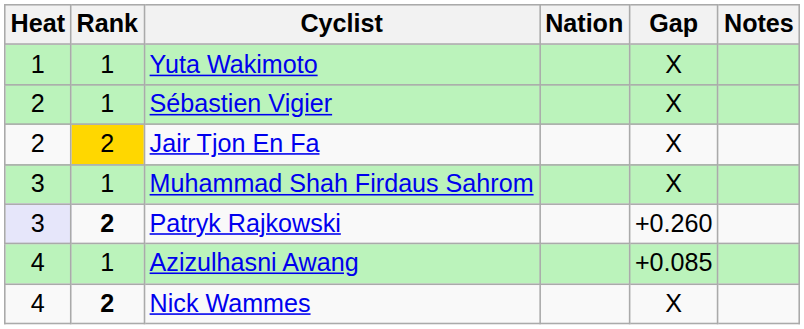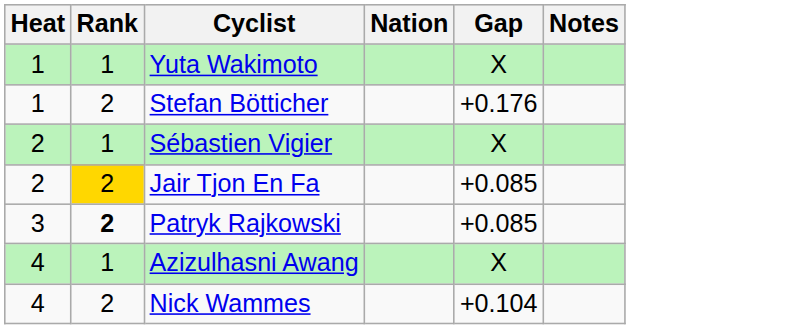 <table class="wikitable sortable" style="text-align:center">
 <tr>
 <th>Heat</th>
 <th>Rank</th>
 <th>Cyclist</th>
 <th>Nation</th>
 <th>Gap</th>
 <th>Notes</th>
 </tr>
 <tr bgcolor=#bbf3bb>
 <td>1</td>
 <td>1</td>
 <td align=left><a href='#'>Yuta Wakimoto</a></td>
 <td align=left></td>
 <td>X</td>
 <td></td>
 </tr>
+<tr>
+<td>1</td>
+<td>2</td>
+<td align=left><a href='#'>Stefan Bötticher</a></td>
+<td align=left></td>
+<td>+0.176</td>
+<td></td>
+</tr>
 <tr bgcolor=#bbf3bb>
 <td>2</td>
 <td>1</td>
 <td align=left><a href='#'>Sébastien Vigier</a></td>
 <td align=left></td>
 <td>X</td>
 <td></td>
 </tr>
 <tr>
 <td>2</td>
 <td style="background: gold;">2</td>
 <td align=left><a href='#'>Jair Tjon En Fa</a></td>
 <td align=left></td>
-<td>X</td>
-<td></td>
-</tr>
-<tr bgcolor=#bbf3bb>
-<td>3</td>
-<td>1</td>
-<td align=left><a href='#'>Muhammad Shah Firdaus Sahrom</a></td>
-<td align=left></td>
-<td>X</td>
+<td>+0.085</td>
 <td></td>
 </tr>
 <tr>
-<td style="background: lavender;">3</td>
+<td>3</td>
 <td><strong>2</strong></td>
 <td align=left><a href='#'>Patryk Rajkowski</a></td>
 <td align=left></td>
-<td>+0.260</td>
+<td>+0.085</td>
 <td></td>
 </tr>
 <tr bgcolor=#bbf3bb>
 <td>4</td>
 <td>1</td>
 <td align=left><a href='#'>Azizulhasni Awang</a></td>
 <td align=left></td>
-<td>+0.085</td>
+<td>X</td>
 <td></td>
 </tr>
 <tr>
 <td>4</td>
-<td><strong>2</strong></td>
+<td>2</td>
 <td align=left><a href='#'>Nick Wammes</a></td>
 <td align=left></td>
-<td>X</td>
+<td>+0.104</td>
 <td></td>
 </tr>
 </table>
